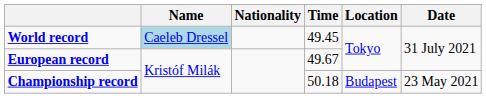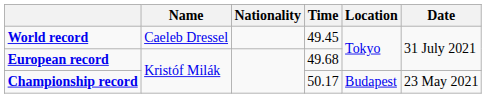 <table class=wikitable>
 <tr>
 <th></th>
 <th>Name</th>
 <th>Nationality</th>
 <th>Time</th>
 <th>Location</th>
 <th>Date</th>
 </tr>
 <tr>
 <td><strong><a href='#'>World record</a></strong></td>
-<td style="background: lightblue;"><a href='#'>Caeleb Dressel</a></td>
+<td><a href='#'>Caeleb Dressel</a></td>
 <td></td>
 <td>49.45</td>
 <td rowspan=2><a href='#'>Tokyo</a></td>
 <td rowspan=2>31 July 2021</td>
 </tr>
 <tr>
 <td><strong><a href='#'>European record</a></strong></td>
 <td rowspan=2><a href='#'>Kristóf Milák</a></td>
 <td rowspan=2></td>
-<td>49.67</td>
+<td>49.68</td>
 </tr>
 <tr>
 <td><strong><a href='#'>Championship record</a></strong></td>
-<td>50.18</td>
+<td>50.17</td>
 <td><a href='#'>Budapest</a></td>
 <td>23 May 2021</td>
 </tr>
 </table>
